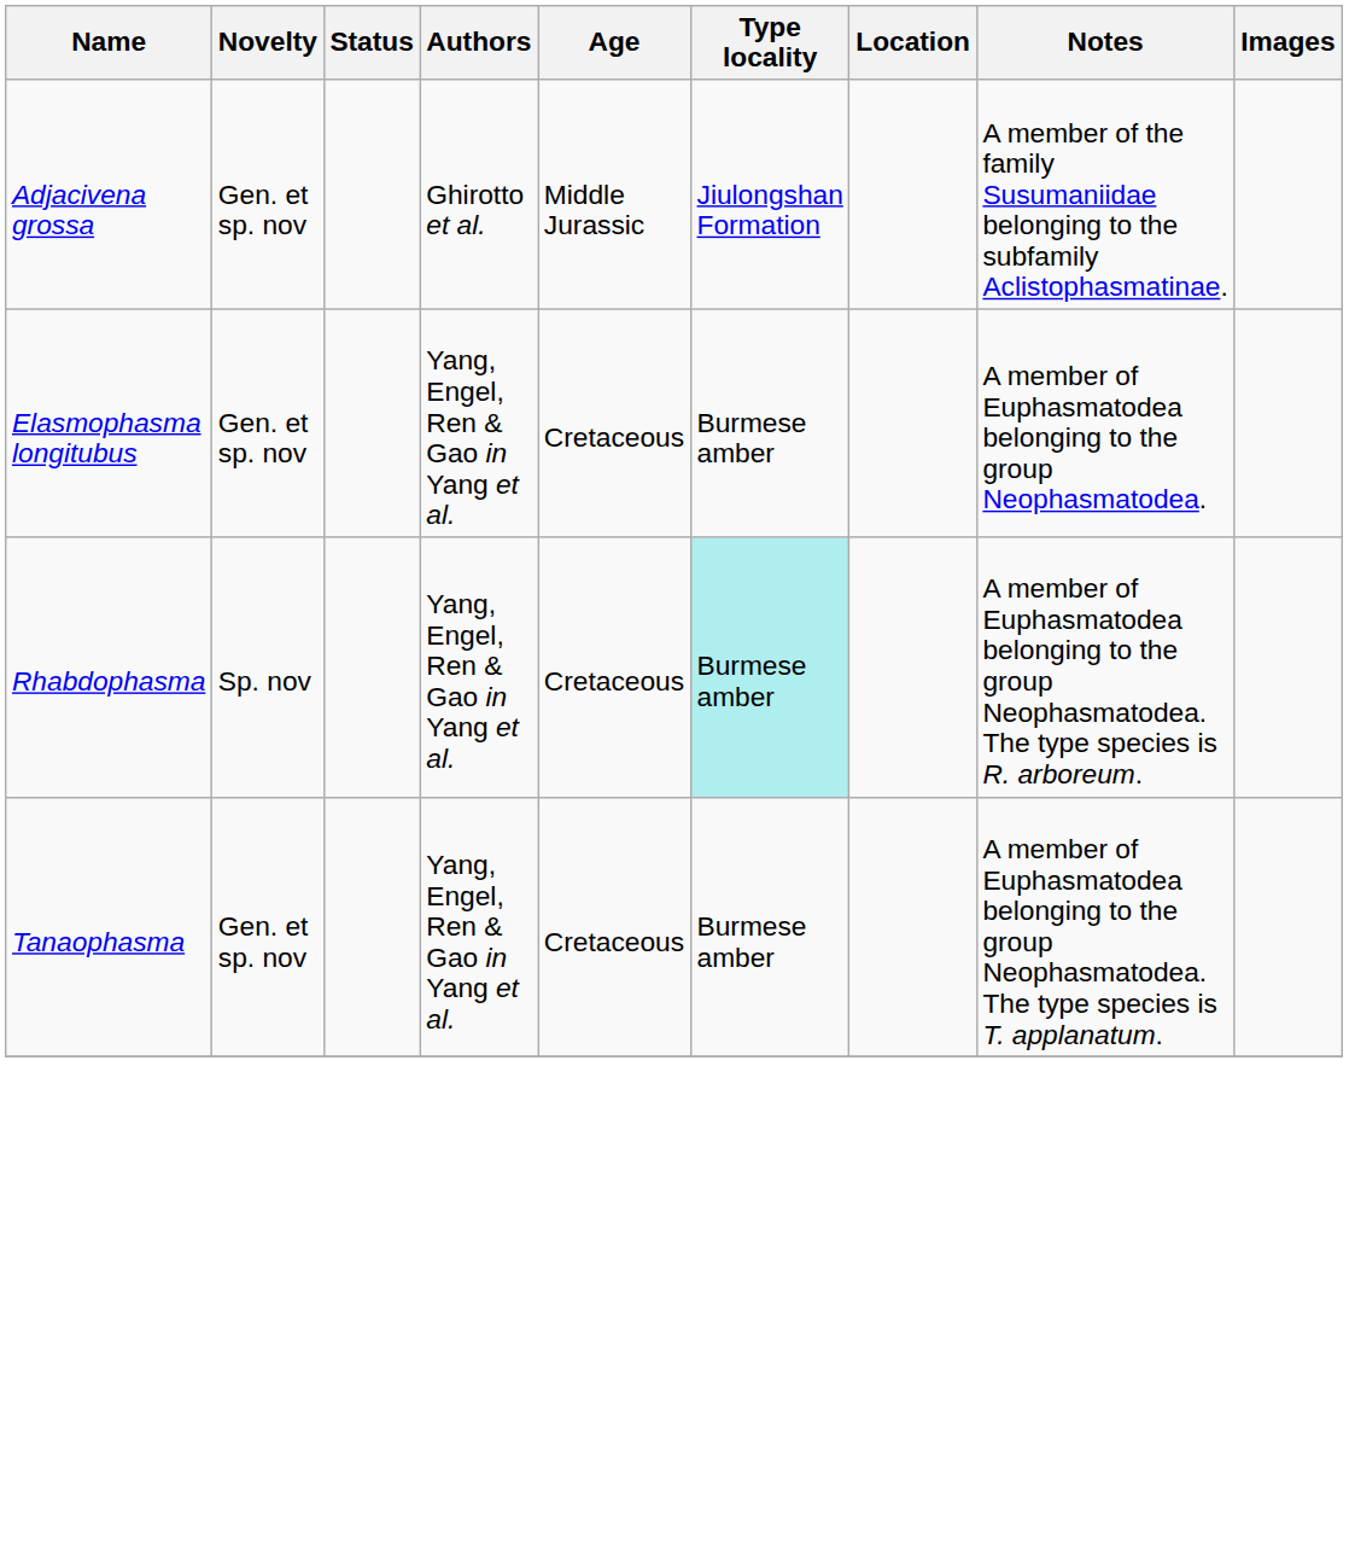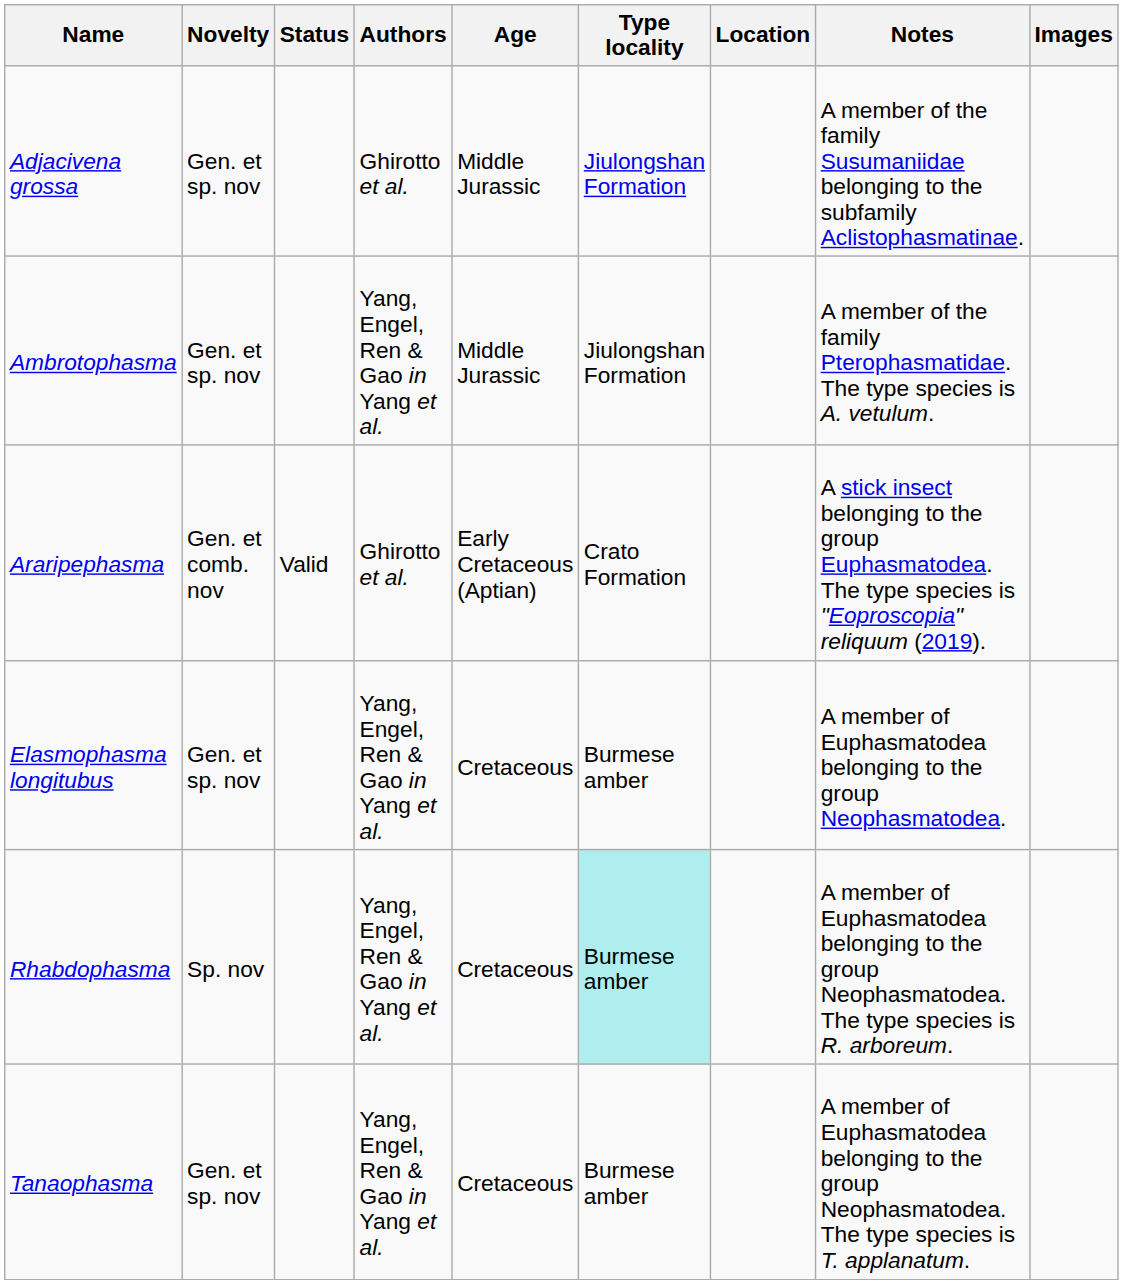 <table class="wikitable sortable" align="center" width="100%">
 <tr>
 <th>Name</th>
 <th>Novelty</th>
 <th>Status</th>
 <th>Authors</th>
 <th>Age</th>
 <th>Type locality</th>
 <th>Location</th>
 <th>Notes</th>
 <th>Images</th>
 </tr>
 <tr>
 <td><br><em><a href='#'>Adjacivena grossa</a></em></td>
 <td><br>Gen. et sp. nov</td>
 <td></td>
 <td><br>Ghirotto <em>et al.</em></td>
 <td><br>Middle Jurassic</td>
 <td><br><a href='#'>Jiulongshan Formation</a></td>
 <td><br></td>
 <td><br>A member of the family <a href='#'>Susumaniidae</a> belonging to the subfamily <a href='#'>Aclistophasmatinae</a>.</td>
+<td></td>
+</tr>
+<tr>
+<td><br><em><a href='#'>Ambrotophasma</a></em></td>
+<td><br>Gen. et sp. nov</td>
+<td></td>
+<td><br>Yang, Engel, Ren & Gao <em>in</em> Yang <em>et al.</em></td>
+<td><br>Middle Jurassic</td>
+<td><br>Jiulongshan Formation</td>
+<td><br></td>
+<td><br>A member of the family <a href='#'>Pterophasmatidae</a>. The type species is <em>A. vetulum</em>.</td>
+<td></td>
+</tr>
+<tr>
+<td><br><em><a href='#'>Araripephasma</a></em></td>
+<td><br>Gen. et comb. nov</td>
+<td><br>Valid</td>
+<td><br>Ghirotto <em>et al.</em></td>
+<td><br>Early Cretaceous (Aptian)</td>
+<td><br>Crato Formation</td>
+<td><br></td>
+<td><br>A <a href='#'>stick insect</a> belonging to the group <a href='#'>Euphasmatodea</a>.<br> The type species is <em>"<a href='#'>Eoproscopia</a>" reliquum</em> (<a href='#'>2019</a>).</td>
 <td></td>
 </tr>
 <tr>
 <td><br><em><a href='#'>Elasmophasma longitubus</a></em></td>
 <td><br>Gen. et sp. nov</td>
 <td></td>
 <td><br>Yang, Engel, Ren & Gao <em>in</em> Yang <em>et al.</em></td>
 <td><br>Cretaceous</td>
 <td><br>Burmese amber</td>
 <td><br></td>
 <td><br>A member of Euphasmatodea belonging to the group <a href='#'>Neophasmatodea</a>.</td>
 <td></td>
 </tr>
 <tr>
 <td><br><em><a href='#'>Rhabdophasma</a></em></td>
 <td><br>Sp. nov</td>
 <td></td>
 <td><br>Yang, Engel, Ren & Gao <em>in</em> Yang <em>et al.</em></td>
 <td><br>Cretaceous</td>
 <td style="background: paleturquoise;"><br>Burmese amber</td>
 <td><br></td>
 <td><br>A member of Euphasmatodea belonging to the group Neophasmatodea. The type species is <em>R. arboreum</em>.</td>
 <td></td>
 </tr>
 <tr>
 <td><br><em><a href='#'>Tanaophasma</a></em></td>
 <td><br>Gen. et sp. nov</td>
 <td></td>
 <td><br>Yang, Engel, Ren & Gao <em>in</em> Yang <em>et al.</em></td>
 <td><br>Cretaceous</td>
 <td><br>Burmese amber</td>
 <td><br></td>
 <td><br>A member of Euphasmatodea belonging to the group Neophasmatodea. The type species is <em>T. applanatum</em>.</td>
 <td></td>
 </tr>
 <tr>
 </tr>
 </table>
